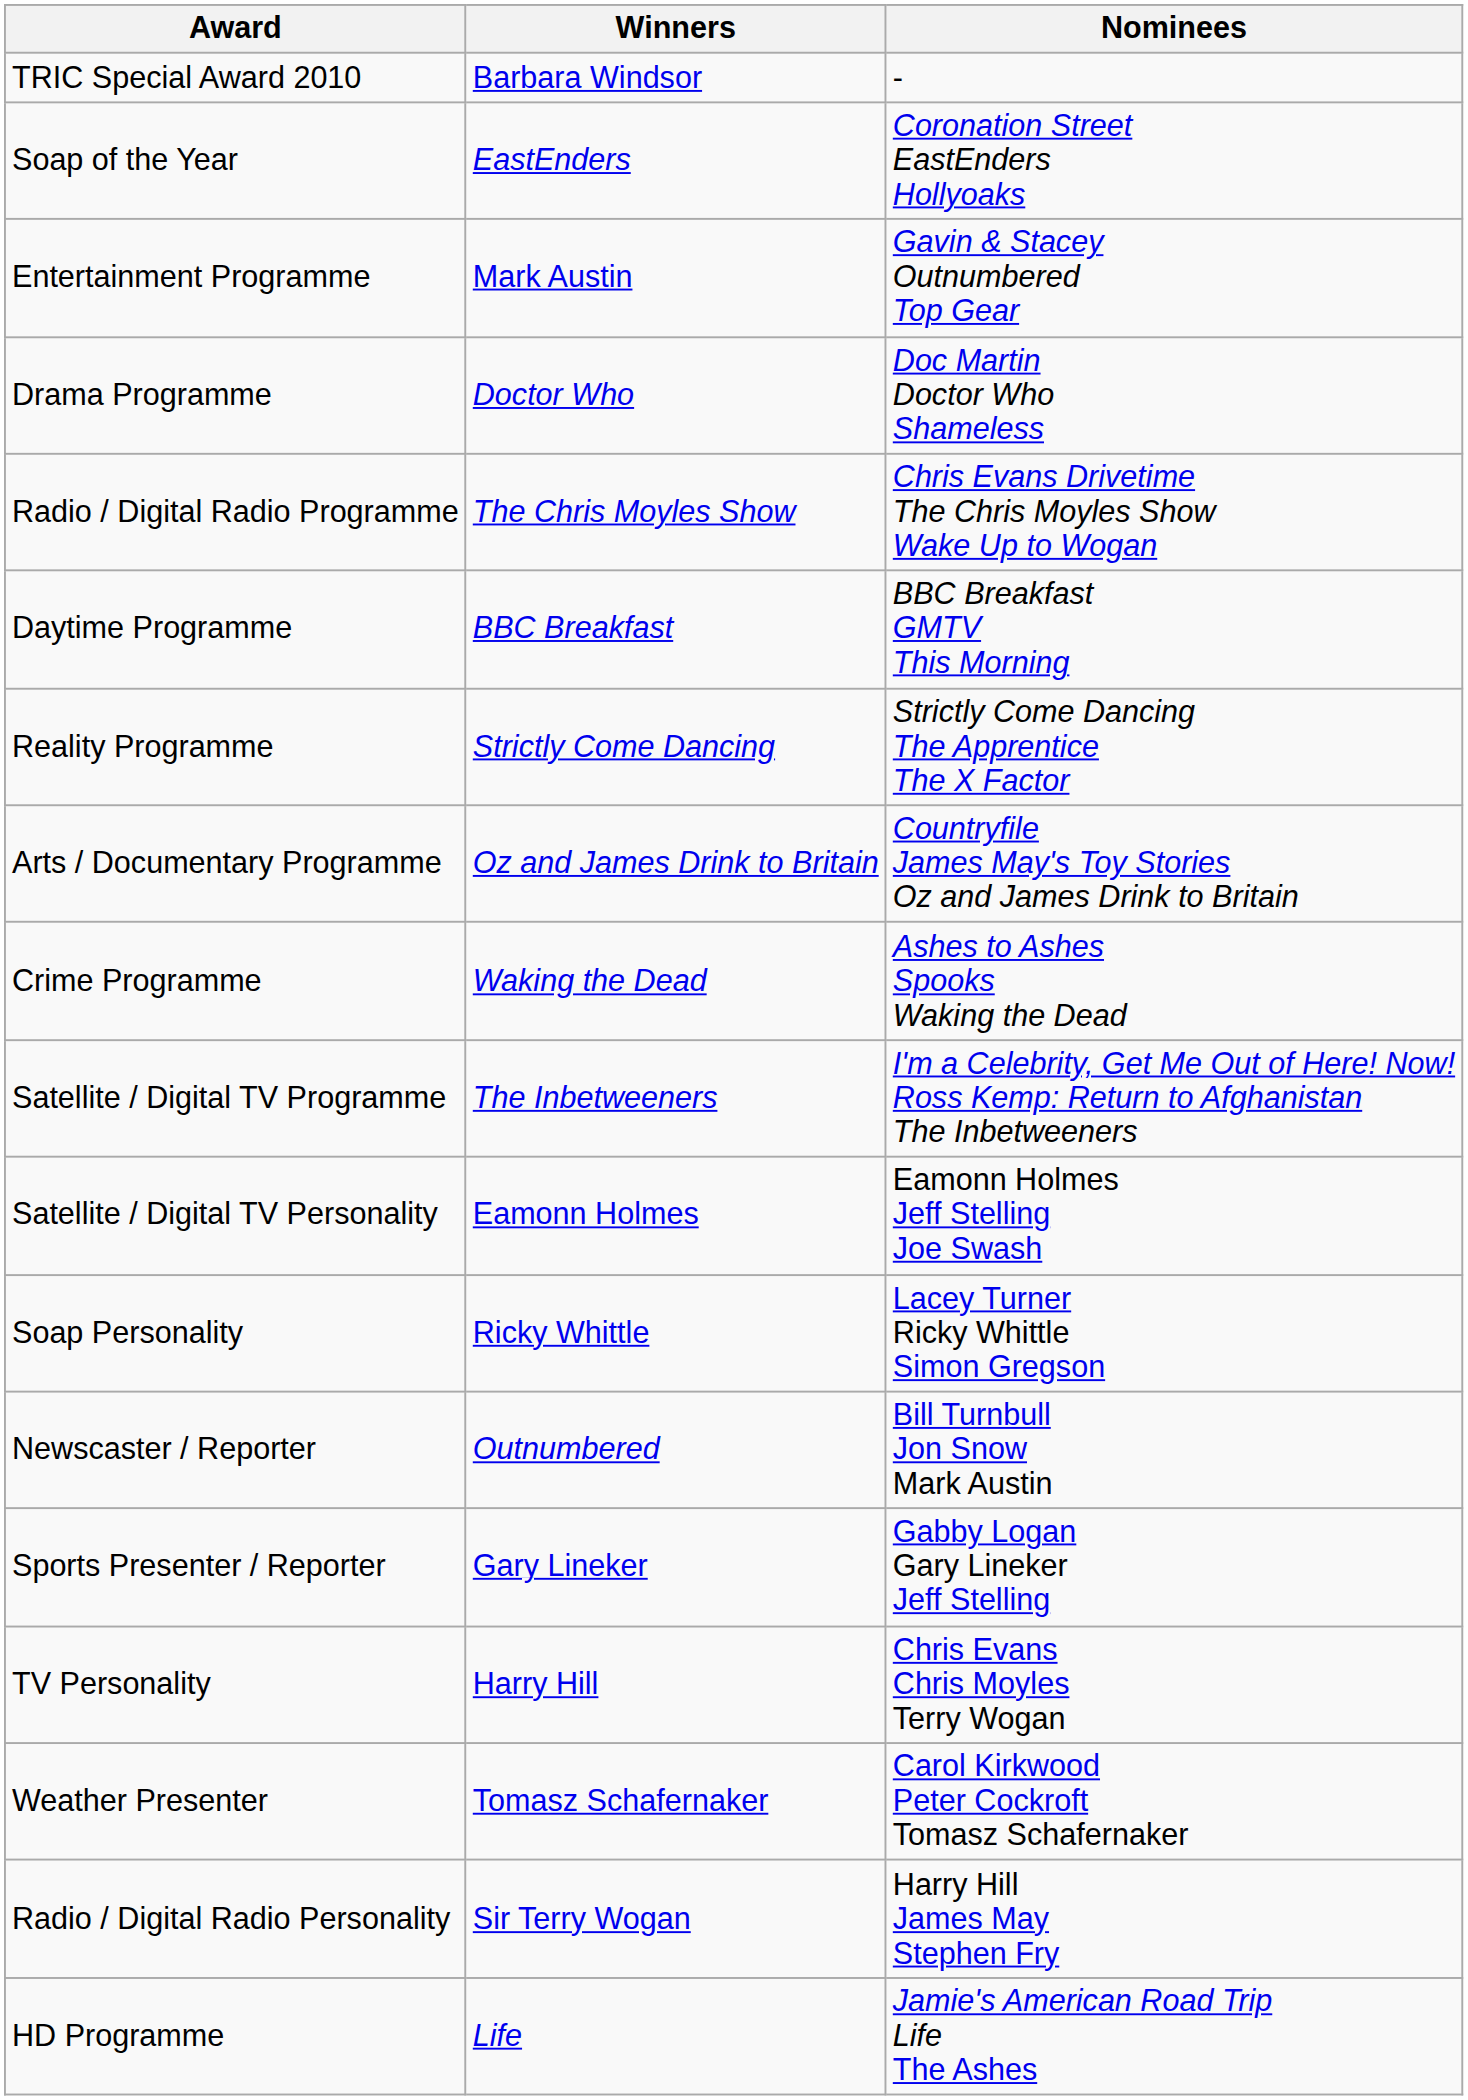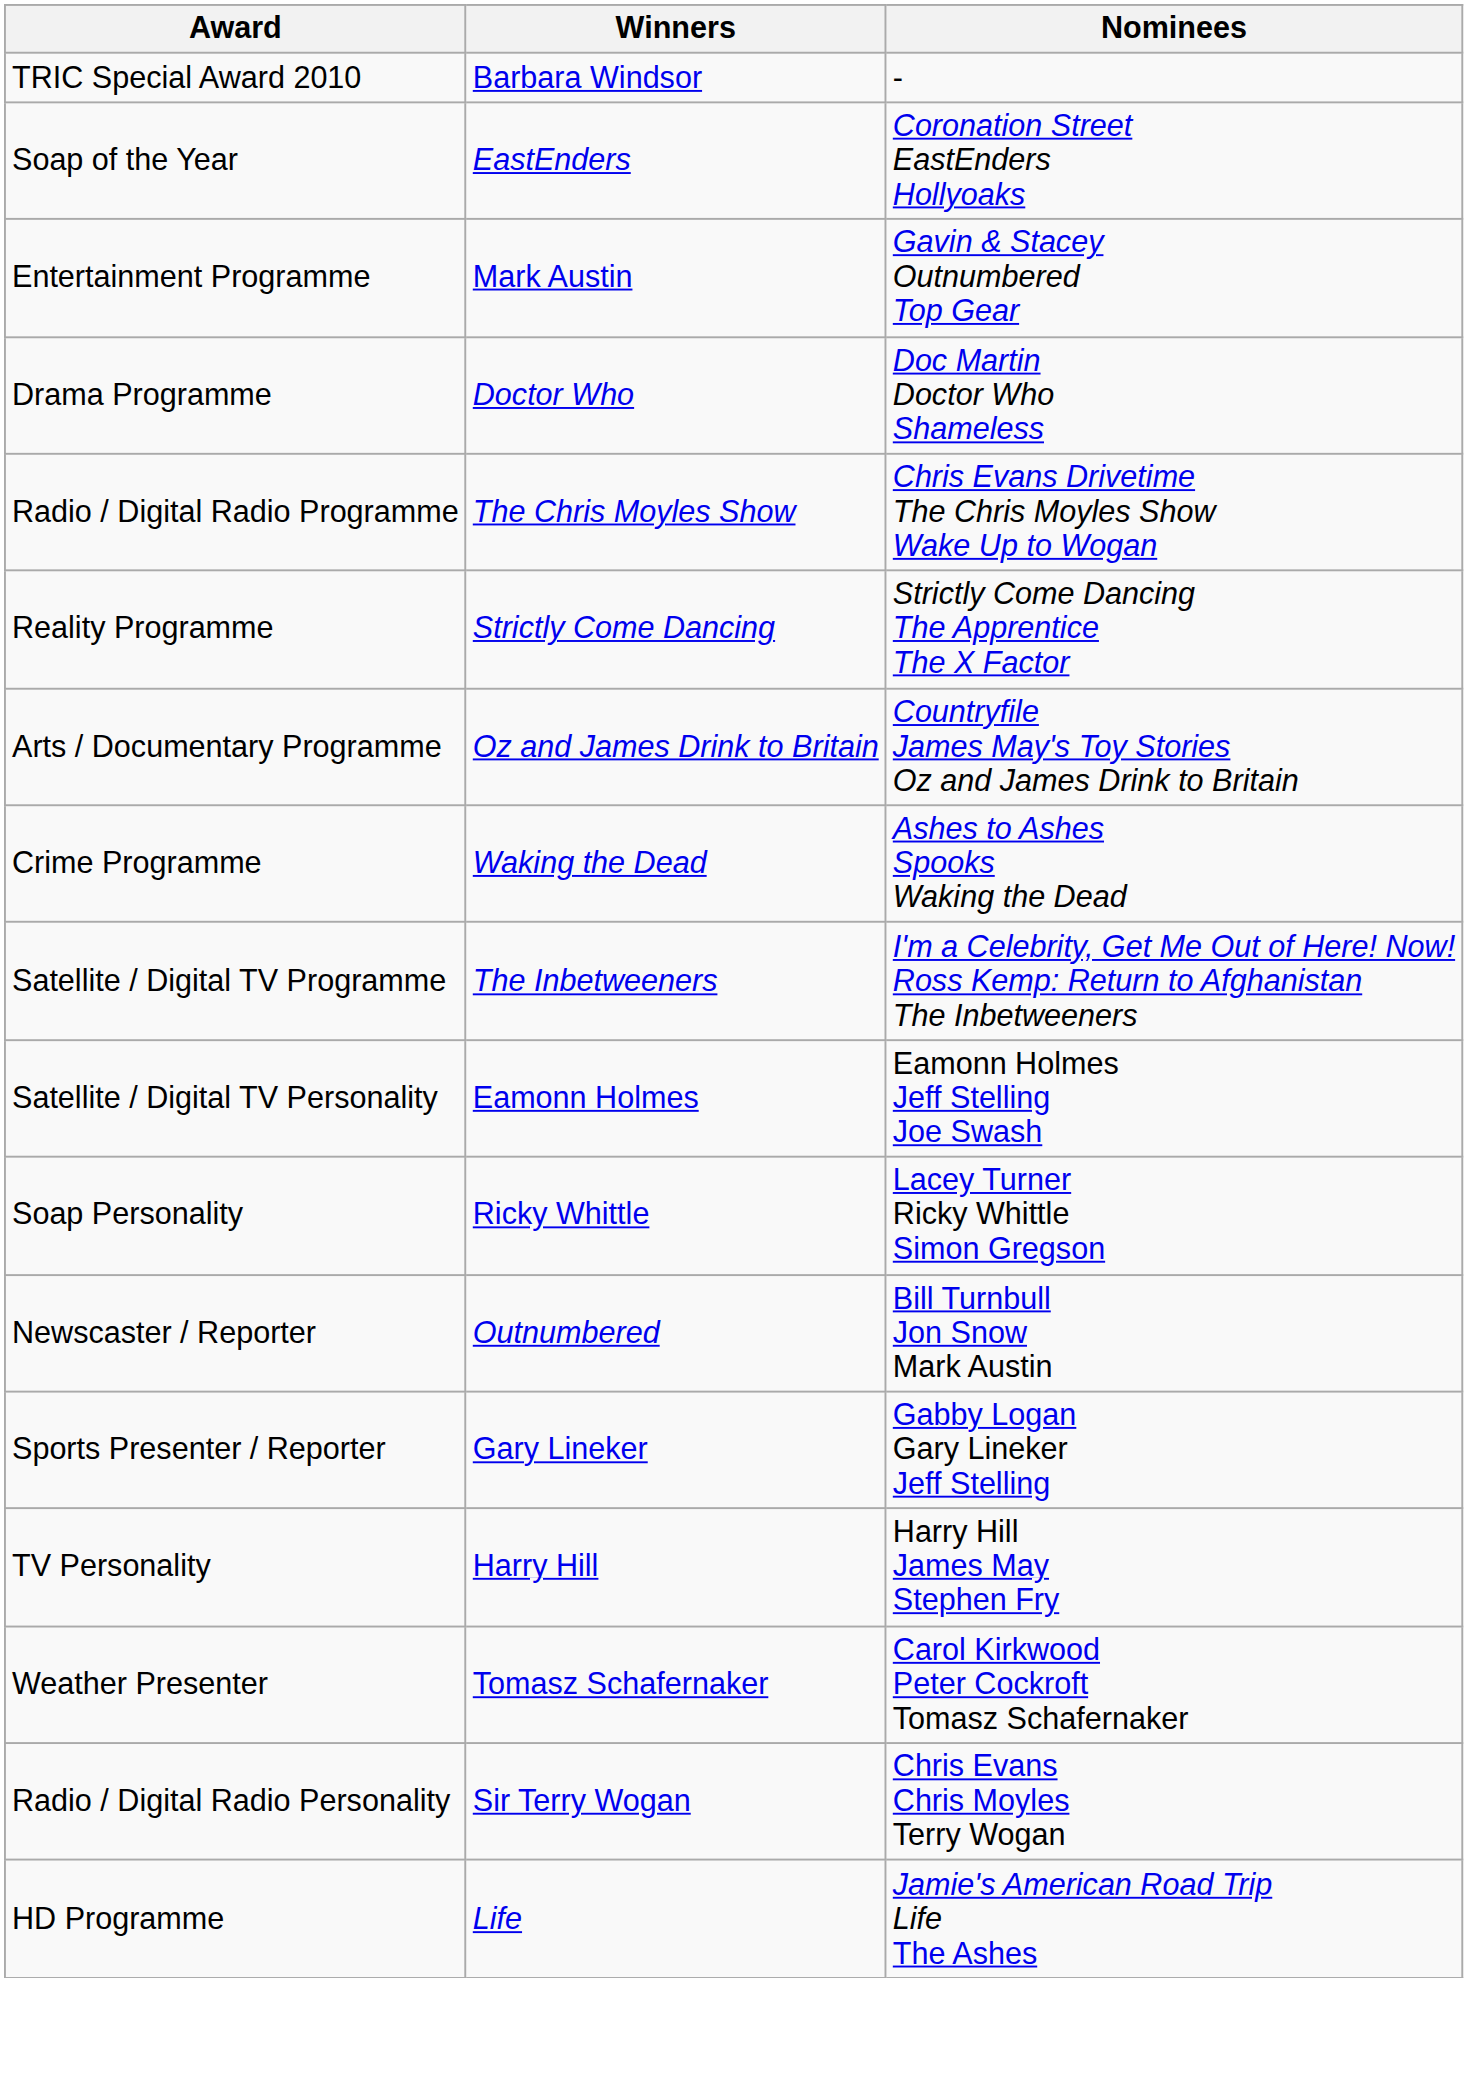 <table class="wikitable">
 <tr>
 <th>Award</th>
 <th>Winners</th>
 <th>Nominees</th>
 </tr>
 <tr>
 <td>TRIC Special Award 2010</td>
 <td><a href='#'>Barbara Windsor</a></td>
 <td>-</td>
 </tr>
 <tr>
 <td>Soap of the Year</td>
 <td><em><a href='#'>EastEnders</a></em></td>
 <td><em><a href='#'>Coronation Street</a> <br>EastEnders <br><a href='#'>Hollyoaks</a></em></td>
 </tr>
 <tr>
 <td>Entertainment Programme</td>
 <td><a href='#'>Mark Austin</a></td>
 <td><em><a href='#'>Gavin & Stacey</a> <br>Outnumbered <br><a href='#'>Top Gear</a></em></td>
 </tr>
 <tr>
 <td>Drama Programme</td>
 <td><em><a href='#'>Doctor Who</a></em></td>
 <td><em><a href='#'>Doc Martin</a> <br>Doctor Who <br><a href='#'>Shameless</a></em></td>
 </tr>
 <tr>
 <td>Radio / Digital Radio Programme</td>
 <td><em><a href='#'>The Chris Moyles Show</a></em></td>
 <td><em><a href='#'>Chris Evans Drivetime</a> <br>The Chris Moyles Show <br><a href='#'>Wake Up to Wogan</a></em></td>
-</tr>
-<tr>
-<td>Daytime Programme</td>
-<td><em><a href='#'>BBC Breakfast</a></em></td>
-<td><em>BBC Breakfast <br><a href='#'>GMTV</a> <br><a href='#'>This Morning</a></em></td>
 </tr>
 <tr>
 <td>Reality Programme</td>
 <td><em><a href='#'>Strictly Come Dancing</a></em></td>
 <td><em>Strictly Come Dancing <br><a href='#'>The Apprentice</a> <br><a href='#'>The X Factor</a></em></td>
 </tr>
 <tr>
 <td>Arts / Documentary Programme</td>
 <td><em><a href='#'>Oz and James Drink to Britain</a></em></td>
 <td><em><a href='#'>Countryfile</a> <br><a href='#'>James May's Toy Stories</a> <br>Oz and James Drink to Britain</em></td>
 </tr>
 <tr>
 <td>Crime Programme</td>
 <td><em><a href='#'>Waking the Dead</a></em></td>
 <td><em><a href='#'>Ashes to Ashes</a> <br><a href='#'>Spooks</a> <br>Waking the Dead</em></td>
 </tr>
 <tr>
 <td>Satellite / Digital TV Programme</td>
 <td><em><a href='#'>The Inbetweeners</a></em></td>
 <td><em><a href='#'>I'm a Celebrity, Get Me Out of Here! Now!</a> <br><a href='#'>Ross Kemp: Return to Afghanistan</a> <br>The Inbetweeners</em></td>
 </tr>
 <tr>
 <td>Satellite / Digital TV Personality</td>
 <td><a href='#'>Eamonn Holmes</a></td>
 <td>Eamonn Holmes <br><a href='#'>Jeff Stelling</a> <br><a href='#'>Joe Swash</a></td>
 </tr>
 <tr>
 <td>Soap Personality</td>
 <td><a href='#'>Ricky Whittle</a></td>
 <td><a href='#'>Lacey Turner</a> <br>Ricky Whittle <br><a href='#'>Simon Gregson</a></td>
 </tr>
 <tr>
 <td>Newscaster / Reporter</td>
 <td><a href='#'><em>Outnumbered</em></a></td>
 <td><a href='#'>Bill Turnbull</a> <br><a href='#'>Jon Snow</a><br>Mark Austin</td>
 </tr>
 <tr>
 <td>Sports Presenter / Reporter</td>
 <td><a href='#'>Gary Lineker</a></td>
 <td><a href='#'>Gabby Logan</a> <br>Gary Lineker <br><a href='#'>Jeff Stelling</a></td>
 </tr>
 <tr>
 <td>TV Personality</td>
 <td><a href='#'>Harry Hill</a></td>
-<td><a href='#'>Chris Evans</a> <br><a href='#'>Chris Moyles</a> <br>Terry Wogan</td>
+<td>Harry Hill <br><a href='#'>James May</a><br><a href='#'>Stephen Fry</a></td>
 </tr>
 <tr>
 <td>Weather Presenter</td>
 <td><a href='#'>Tomasz Schafernaker</a></td>
 <td><a href='#'>Carol Kirkwood</a> <br><a href='#'>Peter Cockroft</a> <br>Tomasz Schafernaker</td>
 </tr>
 <tr>
 <td>Radio / Digital Radio Personality</td>
 <td><a href='#'>Sir Terry Wogan</a></td>
-<td>Harry Hill <br><a href='#'>James May</a><br><a href='#'>Stephen Fry</a></td>
+<td><a href='#'>Chris Evans</a> <br><a href='#'>Chris Moyles</a> <br>Terry Wogan</td>
 </tr>
 <tr>
 <td>HD Programme</td>
 <td><em><a href='#'>Life</a></em></td>
 <td><em><a href='#'>Jamie's American Road Trip</a> <br>Life</em> <br><a href='#'>The Ashes</a></td>
 </tr>
 </table>
